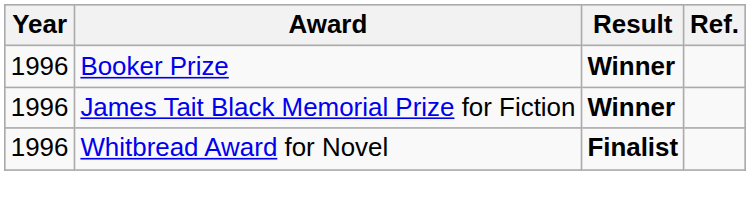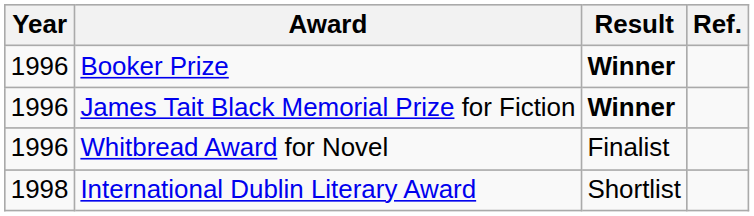 <table class="wikitable sortable mw-collapsible">
 <tr>
 <th>Year</th>
 <th>Award</th>
 <th>Result</th>
 <th>Ref.</th>
 </tr>
 <tr>
 <td>1996</td>
 <td><a href='#'>Booker Prize</a></td>
 <td><strong>Winner</strong></td>
 <td></td>
 </tr>
 <tr>
 <td>1996</td>
 <td><a href='#'>James Tait Black Memorial Prize</a> for Fiction</td>
 <td><strong>Winner</strong></td>
 <td></td>
 </tr>
 <tr>
 <td>1996</td>
 <td><a href='#'>Whitbread Award</a> for Novel</td>
-<td><strong>Finalist</strong></td>
+<td>Finalist</td>
+<td></td>
+</tr>
+<tr>
+<td>1998</td>
+<td><a href='#'>International Dublin Literary Award</a></td>
+<td>Shortlist</td>
 <td></td>
 </tr>
 </table>
